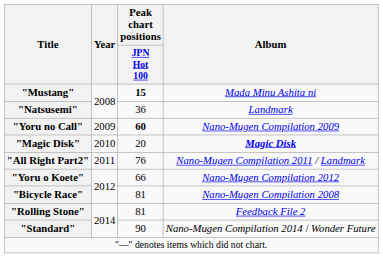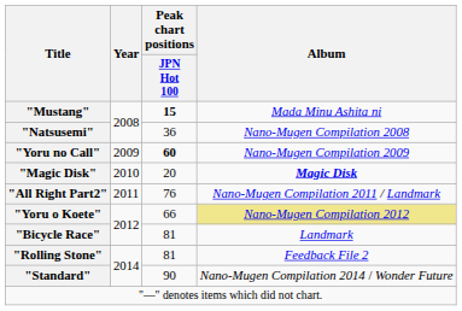 <table class="wikitable plainrowheaders" style="text-align:center;">
 <tr>
 <th scope="col" rowspan="2">Title</th>
 <th scope="col" rowspan="2" style="width:2em;">Year</th>
 <th scope="col">Peak chart positions</th>
 <th scope="col" rowspan="2">Album</th>
 </tr>
 <tr>
 <th scope="col" style="width:4em;font-size:90%;"><a href='#'>JPN<br>Hot<br>100</a><br></th>
 </tr>
 <tr>
 <th scope="row">"Mustang"</th>
 <td rowspan="2">2008</td>
 <td><strong>15</strong></td>
 <td><em><a href='#'>Mada Minu Ashita ni</a></em></td>
 </tr>
 <tr>
 <th scope="row">"Natsusemi"</th>
 <td>36</td>
-<td><em><a href='#'>Landmark</a></em></td>
+<td><em><a href='#'>Nano-Mugen Compilation 2008</a></em></td>
 </tr>
 <tr>
 <th scope="row">"Yoru no Call"</th>
 <td>2009</td>
 <td><strong>60</strong></td>
 <td><em><a href='#'>Nano-Mugen Compilation 2009</a></em></td>
 </tr>
 <tr>
 <th scope="row">"Magic Disk"</th>
 <td>2010</td>
 <td>20</td>
 <td><strong><em><a href='#'>Magic Disk</a></em></strong></td>
 </tr>
 <tr>
 <th scope="row">"All Right Part2"<br></th>
 <td>2011</td>
 <td>76</td>
 <td><em><a href='#'>Nano-Mugen Compilation 2011</a> / <a href='#'>Landmark</a></em></td>
 </tr>
 <tr>
 <th scope="row">"Yoru o Koete"</th>
 <td rowspan="2">2012</td>
 <td>66</td>
-<td><em><a href='#'>Nano-Mugen Compilation 2012</a></em></td>
+<td style="background: khaki;"><em><a href='#'>Nano-Mugen Compilation 2012</a></em></td>
 </tr>
 <tr>
 <th scope="row">"Bicycle Race"</th>
 <td>81</td>
-<td><em><a href='#'>Nano-Mugen Compilation 2008</a></em></td>
+<td><em><a href='#'>Landmark</a></em></td>
 </tr>
 <tr>
 <th scope="row">"Rolling Stone"</th>
 <td rowspan="2">2014</td>
 <td>81</td>
 <td><em><a href='#'>Feedback File 2</a></em></td>
 </tr>
 <tr>
 <th scope="row">"Standard"</th>
 <td>90</td>
 <td><em>Nano-Mugen Compilation 2014</em> / <em>Wonder Future</em></td>
 </tr>
 <tr>
 <td colspan="8" align="center" style="font-size:90%;">"—" denotes items which did not chart.</td>
 </tr>
 </table>
